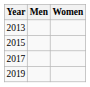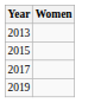 <table class="wikitable" style="font-size:95%;">
 <tr>
 <th>Year</th>
-<th>Men</th>
 <th>Women</th>
 </tr>
 <tr>
 <td>2013</td>
 <td></td>
-<td></td>
 </tr>
 <tr>
 <td>2015</td>
-<td></td>
 <td></td>
 </tr>
 <tr>
 <td>2017</td>
 <td></td>
-<td></td>
 </tr>
 <tr>
 <td>2019</td>
 <td></td>
-<td></td>
 </tr>
 </table>
